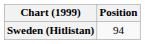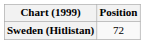 <table class="wikitable plainrowheaders" style="text-align:center;">
 <tr>
 <th scope="col">Chart (1999)</th>
 <th scope="col">Position</th>
 </tr>
 <tr>
 <th scope="row">Sweden (Hitlistan)</th>
-<td>94</td>
+<td>72</td>
 </tr>
 </table>
